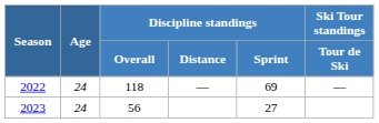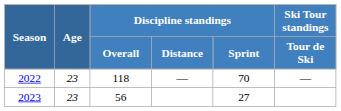 <table class="wikitable" style="font-size:95%; text-align:center; border:grey solid 1px; border-collapse:collapse; background:#ffffff;">
 <tr>
 <th style="background-color:#369; color:white; width:60px;" rowspan="2"> Season </th>
 <th style="background-color:#369; color:white; width:40px;" rowspan="2"> Age </th>
 <th style="background-color:#4180be; color:white;" colspan="3">Discipline standings</th>
 <th style="background-color:#4180be; color:white;" colspan="1">Ski Tour standings</th>
 </tr>
 <tr>
 <th style="background-color:#4180be; color:white; width:75px;">Overall</th>
 <th style="background-color:#4180be; color:white; width:75px;">Distance</th>
 <th style="background-color:#4180be; color:white; width:75px;">Sprint</th>
 <th style="background-color:#4180be; color:white; width:75px;">Tour de<br>Ski</th>
 </tr>
 <tr>
 <td><a href='#'>2022</a></td>
-<td><em>24</em></td>
+<td><em>23</em></td>
 <td>118</td>
 <td>—</td>
-<td>69</td>
+<td>70</td>
 <td>—</td>
 </tr>
 <tr>
 <td><a href='#'>2023</a></td>
-<td><em>24</em></td>
+<td><em>23</em></td>
 <td>56</td>
 <td></td>
 <td>27</td>
 <td></td>
 </tr>
 </table>
